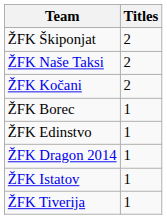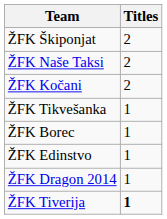 <table class="wikitable sortable">
 <tr>
 <th>Team</th>
 <th>Titles</th>
 </tr>
 <tr>
 <td>ŽFK Škiponjat</td>
 <td>2</td>
 </tr>
 <tr>
 <td><a href='#'>ŽFK Naše Taksi</a></td>
 <td>2</td>
 </tr>
 <tr>
 <td><a href='#'>ŽFK Kočani</a></td>
 <td>2</td>
 </tr>
 <tr>
+<td>ŽFK Tikvešanka</td>
+<td>1</td>
+</tr>
+<tr>
 <td>ŽFK Borec</td>
 <td>1</td>
 </tr>
 <tr>
 <td>ŽFK Edinstvo</td>
 <td>1</td>
 </tr>
 <tr>
 <td><a href='#'>ŽFK Dragon 2014</a></td>
 <td>1</td>
 </tr>
 <tr>
-<td><a href='#'>ŽFK Istatov</a></td>
-<td>1</td>
-</tr>
-<tr>
 <td><a href='#'>ŽFK Tiverija</a></td>
-<td>1</td>
+<td><strong>1</strong></td>
 </tr>
 </table>
